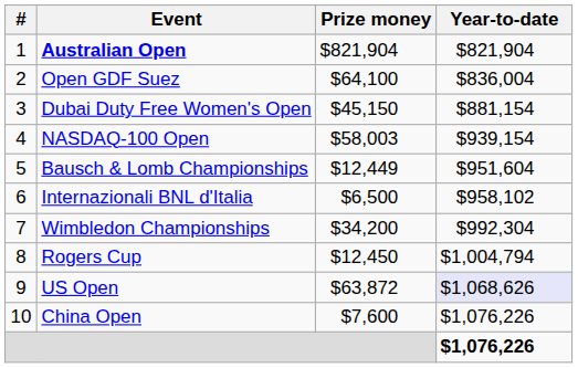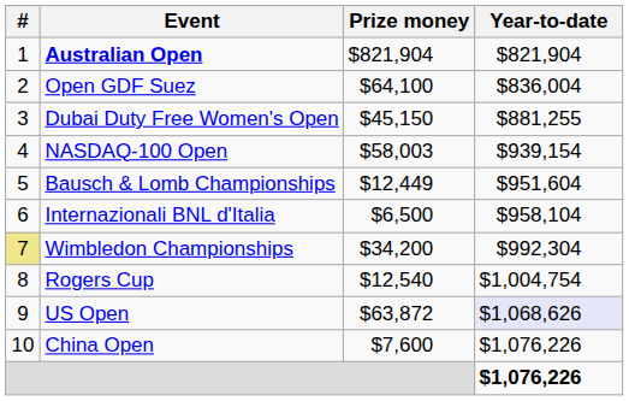 <table class="wikitable sortable">
 <tr>
 <th width=20>#</th>
 <th>Event</th>
 <th>Prize money</th>
 <th>Year-to-date</th>
 </tr>
 <tr>
 <td align=center>1</td>
 <td><strong><a href='#'>Australian Open</a></strong></td>
 <td align=right style="padding-right: 2em">$821,904</td>
 <td align=right style="padding-right: 2em">$821,904</td>
 </tr>
 <tr>
 <td align=center>2</td>
 <td><a href='#'>Open GDF Suez</a></td>
 <td align=right style="padding-right: 2em">$64,100</td>
 <td align=right style="padding-right: 2em">$836,004</td>
 </tr>
 <tr>
 <td align=center>3</td>
 <td><a href='#'>Dubai Duty Free Women's Open</a></td>
 <td align=right style="padding-right: 2em">$45,150</td>
-<td align=right style="padding-right: 2em">$881,154</td>
+<td align=right style="padding-right: 2em">$881,255</td>
 </tr>
 <tr>
 <td align=center>4</td>
 <td><a href='#'>NASDAQ-100 Open</a></td>
 <td align=right style="padding-right: 2em">$58,003</td>
 <td align=right style="padding-right: 2em">$939,154</td>
 </tr>
 <tr>
 <td align=center>5</td>
 <td><a href='#'>Bausch & Lomb Championships</a></td>
 <td align=right style="padding-right: 2em">$12,449</td>
 <td align=right style="padding-right: 2em">$951,604</td>
 </tr>
 <tr>
 <td align=center>6</td>
 <td><a href='#'>Internazionali BNL d'Italia</a></td>
 <td align=right style="padding-right: 2em">$6,500</td>
-<td align=right style="padding-right: 2em">$958,102</td>
+<td align=right style="padding-right: 2em">$958,104</td>
 </tr>
 <tr>
-<td align=center>7</td>
+<td align=center style="background: khaki;">7</td>
 <td><a href='#'>Wimbledon Championships</a></td>
 <td align=right style="padding-right: 2em">$34,200</td>
 <td align=right style="padding-right: 2em">$992,304</td>
 </tr>
 <tr>
 <td align=center>8</td>
 <td><a href='#'>Rogers Cup</a></td>
-<td align=right style="padding-right: 2em">$12,450</td>
-<td align=right style="padding-right: 2em">$1,004,794</td>
+<td align=right style="padding-right: 2em">$12,540</td>
+<td align=right style="padding-right: 2em">$1,004,754</td>
 </tr>
 <tr>
 <td align=center>9</td>
 <td><a href='#'>US Open</a></td>
 <td align=right style="padding-right: 2em">$63,872</td>
 <td align=right style="background: lavender; padding-right: 2em">$1,068,626</td>
 </tr>
 <tr>
 <td align=center>10</td>
 <td><a href='#'>China Open</a></td>
 <td align=right style="padding-right: 2em">$7,600</td>
 <td align=right style="padding-right: 2em">$1,076,226</td>
 </tr>
 <tr class="sortbottom">
 <td colspan=3 bgcolor=#DCDCDC></td>
 <td align=right style="padding-right: 2em"><strong>$1,076,226</strong></td>
 </tr>
 </table>
